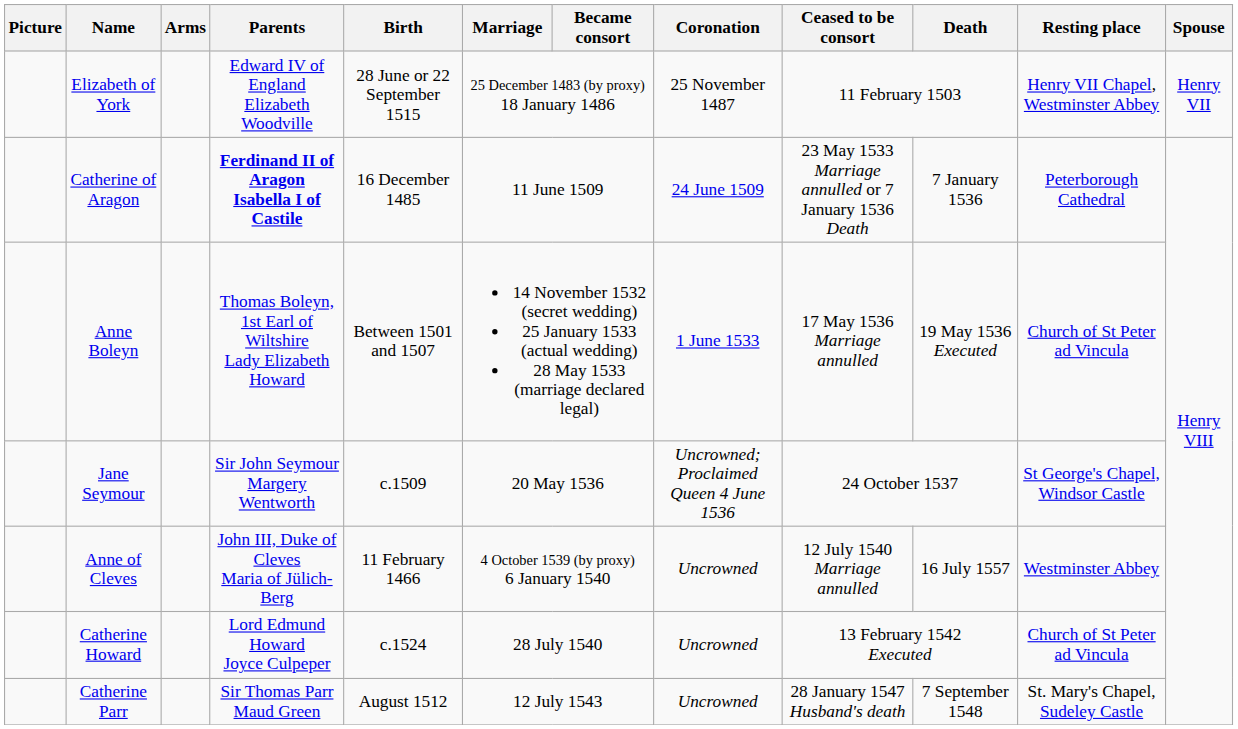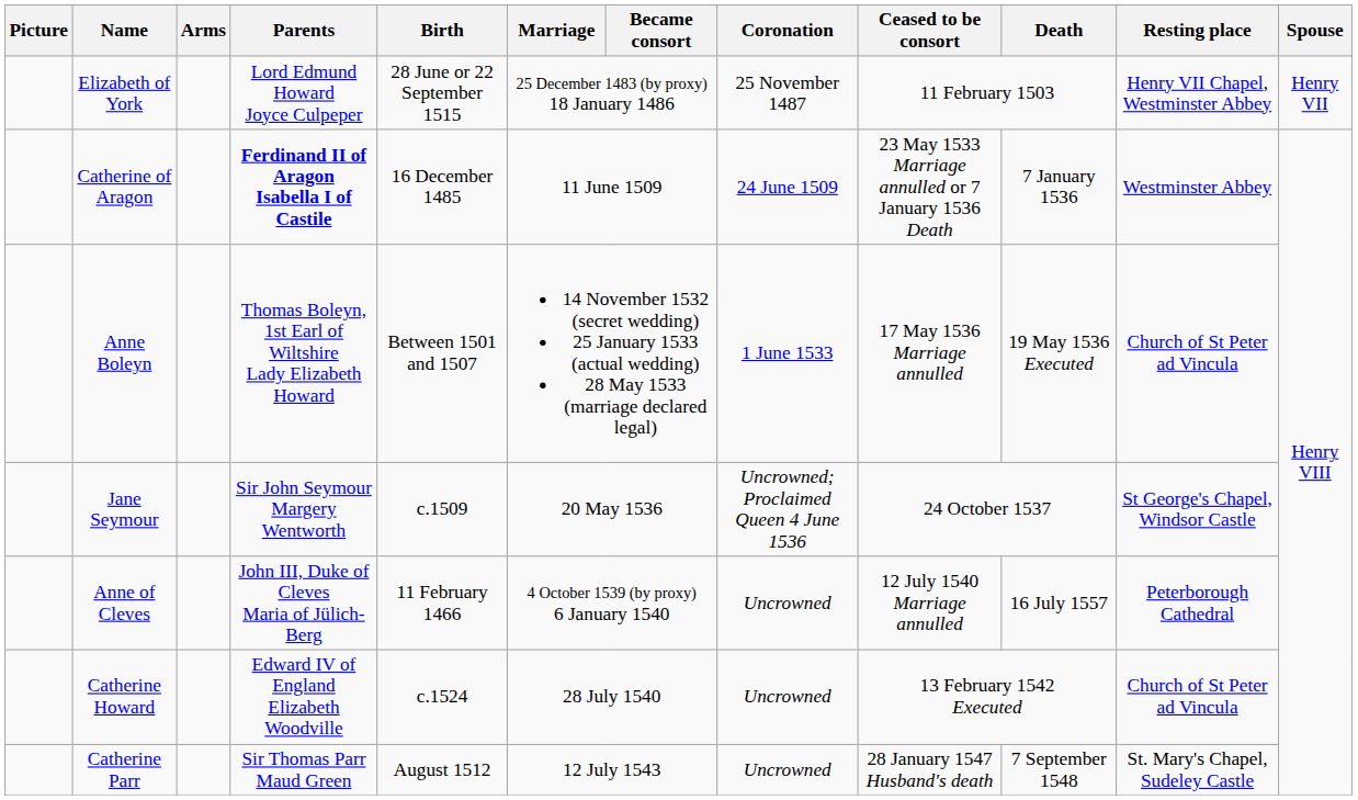 <table width=90% class="wikitable" style="text-align:center;">
 <tr>
 <th>Picture</th>
 <th>Name</th>
 <th>Arms</th>
 <th>Parents</th>
 <th>Birth</th>
 <th>Marriage</th>
 <th>Became consort</th>
 <th>Coronation</th>
 <th>Ceased to be consort</th>
 <th>Death</th>
 <th>Resting place</th>
 <th>Spouse</th>
 </tr>
 <tr>
 <td></td>
 <td><a href='#'>Elizabeth of York</a></td>
 <td></td>
-<td><a href='#'>Edward IV of England</a> <br> <a href='#'>Elizabeth Woodville</a></td>
+<td><a href='#'>Lord Edmund Howard</a> <br> <a href='#'>Joyce Culpeper</a></td>
 <td>28 June or 22 September 1515</td>
 <td colspan="2"><small>25 December 1483 (by proxy)</small><br>18 January 1486</td>
 <td>25 November 1487</td>
 <td colspan="2">11 February 1503</td>
 <td><a href='#'>Henry VII Chapel</a>, <a href='#'>Westminster Abbey</a></td>
 <td><a href='#'>Henry VII</a></td>
 </tr>
 <tr>
 <td></td>
 <td><a href='#'>Catherine of Aragon</a></td>
 <td></td>
 <td><strong><a href='#'>Ferdinand II of Aragon</a> <br> <a href='#'>Isabella I of Castile</a></strong></td>
 <td>16 December 1485</td>
 <td colspan="2">11 June 1509</td>
 <td><a href='#'>24 June 1509</a></td>
 <td>23 May 1533<br><em>Marriage annulled</em> or 7 January 1536<br><em>Death</em></td>
 <td>7 January 1536</td>
-<td><a href='#'>Peterborough Cathedral</a></td>
+<td><a href='#'>Westminster Abbey</a></td>
 <td rowspan="6"><a href='#'>Henry VIII</a></td>
 </tr>
 <tr>
 <td></td>
 <td><a href='#'>Anne Boleyn</a></td>
 <td></td>
 <td><a href='#'>Thomas Boleyn, 1st Earl of Wiltshire</a> <br> <a href='#'>Lady Elizabeth Howard</a></td>
 <td>Between 1501 and 1507</td>
 <td colspan="2"><br><ul><li>14 November 1532 (secret wedding)</li><li>25 January 1533 (actual wedding)</li><li>28 May 1533 (marriage declared legal)</li></ul></td>
 <td><a href='#'>1 June 1533</a></td>
 <td>17 May 1536<br><em>Marriage annulled</em></td>
 <td>19 May 1536 <em>Executed</em></td>
 <td><a href='#'>Church of St Peter ad Vincula</a></td>
 </tr>
 <tr>
 <td></td>
 <td><a href='#'>Jane Seymour</a></td>
 <td></td>
 <td><a href='#'>Sir John Seymour</a> <br> <a href='#'>Margery Wentworth</a></td>
 <td>c.1509</td>
 <td colspan="2">20 May 1536</td>
 <td><em>Uncrowned;<br>Proclaimed Queen 4 June 1536</em></td>
 <td colspan="2">24 October 1537</td>
 <td><a href='#'>St George's Chapel, Windsor Castle</a></td>
 </tr>
 <tr>
 <td></td>
 <td><a href='#'>Anne of Cleves</a></td>
 <td></td>
 <td><a href='#'>John III, Duke of Cleves</a> <br> <a href='#'>Maria of Jülich-Berg</a></td>
 <td>11 February 1466</td>
 <td colspan="2"><small>4 October 1539 (by proxy)</small><br>6 January 1540</td>
 <td><em>Uncrowned</em></td>
 <td>12 July 1540<br><em>Marriage annulled</em></td>
 <td>16 July 1557</td>
-<td><a href='#'>Westminster Abbey</a></td>
+<td><a href='#'>Peterborough Cathedral</a></td>
 </tr>
 <tr>
 <td></td>
 <td><a href='#'>Catherine Howard</a></td>
 <td></td>
-<td><a href='#'>Lord Edmund Howard</a> <br> <a href='#'>Joyce Culpeper</a></td>
+<td><a href='#'>Edward IV of England</a> <br> <a href='#'>Elizabeth Woodville</a></td>
 <td>c.1524</td>
 <td colspan="2">28 July 1540</td>
 <td><em>Uncrowned</em></td>
 <td colspan="2">13 February 1542<br><em>Executed</em><br></td>
 <td><a href='#'>Church of St Peter ad Vincula</a></td>
 </tr>
 <tr>
 <td></td>
 <td><a href='#'>Catherine Parr</a></td>
 <td></td>
 <td><a href='#'>Sir Thomas Parr</a> <br> <a href='#'>Maud Green</a></td>
 <td>August 1512</td>
 <td colspan="2">12 July 1543</td>
 <td><em>Uncrowned</em></td>
 <td>28 January 1547<br><em>Husband's death</em></td>
 <td>7 September 1548</td>
 <td>St. Mary's Chapel, <a href='#'>Sudeley Castle</a></td>
 </tr>
 </table>
